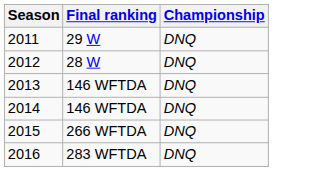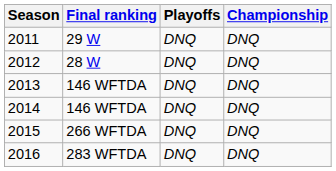 <table class="wikitable sortable">
 <tr>
 <th>Season</th>
 <th><a href='#'>Final ranking</a></th>
+<th>Playoffs</th>
 <th><a href='#'>Championship</a></th>
 </tr>
 <tr>
 <td>2011</td>
 <td>29 <a href='#'>W</a></td>
 <td><em>DNQ</em></td>
+<td><em>DNQ</em></td>
 </tr>
 <tr>
 <td>2012</td>
 <td>28 <a href='#'>W</a></td>
+<td><em>DNQ</em></td>
 <td><em>DNQ</em></td>
 </tr>
 <tr>
 <td>2013</td>
 <td>146 WFTDA</td>
 <td><em>DNQ</em></td>
+<td><em>DNQ</em></td>
 </tr>
 <tr>
 <td>2014</td>
 <td>146 WFTDA</td>
+<td><em>DNQ</em></td>
 <td><em>DNQ</em></td>
 </tr>
 <tr>
 <td>2015</td>
 <td>266 WFTDA</td>
 <td><em>DNQ</em></td>
+<td><em>DNQ</em></td>
 </tr>
 <tr>
 <td>2016</td>
 <td>283 WFTDA</td>
 <td><em>DNQ</em></td>
+<td><em>DNQ</em></td>
 </tr>
 </table>
